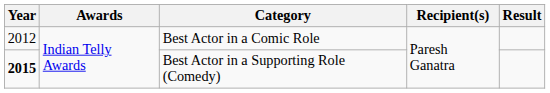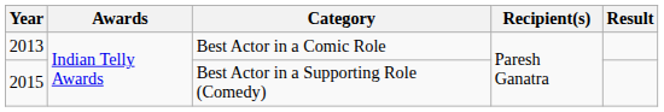 <table class="wikitable">
 <tr>
 <th>Year</th>
 <th>Awards</th>
 <th>Category</th>
 <th>Recipient(s)</th>
 <th>Result</th>
 </tr>
 <tr>
-<td>2012</td>
+<td>2013</td>
 <td rowspan="2"><a href='#'>Indian Telly Awards</a></td>
 <td>Best Actor in a Comic Role</td>
 <td rowspan="2">Paresh Ganatra</td>
 <td></td>
 </tr>
 <tr>
-<td><strong>2015</strong></td>
+<td>2015</td>
 <td>Best Actor in a Supporting Role (Comedy)</td>
 <td></td>
 </tr>
 </table>
